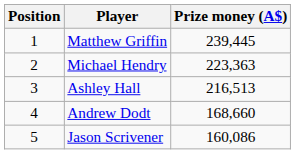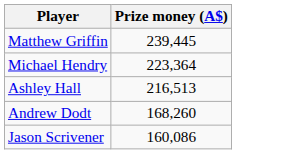 <table class="wikitable">
 <tr>
-<th>Position</th>
 <th>Player</th>
 <th>Prize money (<a href='#'>A$</a>)</th>
 </tr>
 <tr>
-<td align=center>1</td>
 <td> <a href='#'>Matthew Griffin</a></td>
 <td align=center>239,445</td>
 </tr>
 <tr>
-<td align=center>2</td>
 <td> <a href='#'>Michael Hendry</a></td>
-<td align=center>223,363</td>
+<td align=center>223,364</td>
 </tr>
 <tr>
-<td align=center>3</td>
 <td> <a href='#'>Ashley Hall</a></td>
 <td align=center>216,513</td>
 </tr>
 <tr>
-<td align=center>4</td>
 <td> <a href='#'>Andrew Dodt</a></td>
-<td align=center>168,660</td>
+<td align=center>168,260</td>
 </tr>
 <tr>
-<td align=center>5</td>
 <td> <a href='#'>Jason Scrivener</a></td>
 <td align=center>160,086</td>
 </tr>
 </table>
